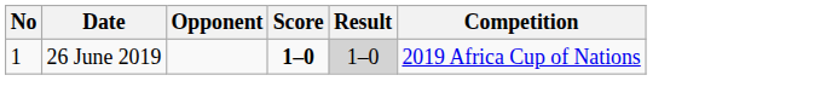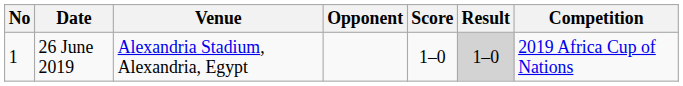 <table class="wikitable">
 <tr>
 <th>No</th>
 <th>Date</th>
+<th>Venue</th>
 <th>Opponent</th>
 <th>Score</th>
 <th>Result</th>
 <th>Competition</th>
 </tr>
 <tr>
 <td>1</td>
 <td>26 June 2019</td>
+<td><a href='#'>Alexandria Stadium</a>, Alexandria, Egypt</td>
 <td></td>
-<td align=center><strong>1–0</strong></td>
+<td align=center>1–0</td>
 <td align=center style="background: lightgrey;">1–0</td>
 <td><a href='#'>2019 Africa Cup of Nations</a></td>
 </tr>
 </table>
